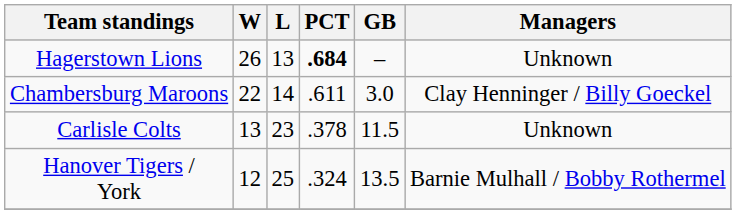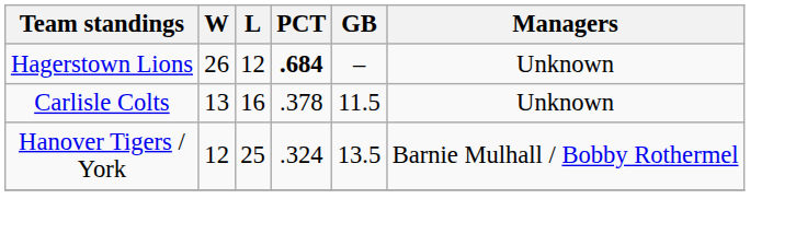 <table class="wikitable">
 <tr>
 <th>Team standings</th>
 <th>W</th>
 <th>L</th>
 <th>PCT</th>
 <th>GB</th>
 <th>Managers</th>
 </tr>
 <tr align=center>
 <td><a href='#'>Hagerstown Lions</a></td>
 <td>26</td>
-<td>13</td>
+<td>12</td>
 <td><strong>.684</strong></td>
 <td>–</td>
 <td>Unknown</td>
 </tr>
 <tr align=center>
-<td><a href='#'>Chambersburg Maroons</a></td>
-<td>22</td>
-<td>14</td>
-<td>.611</td>
-<td>3.0</td>
-<td>Clay Henninger / <a href='#'>Billy Goeckel</a></td>
-</tr>
-<tr align=center>
 <td><a href='#'>Carlisle Colts</a></td>
 <td>13</td>
-<td>23</td>
+<td>16</td>
 <td>.378</td>
 <td>11.5</td>
 <td>Unknown</td>
 </tr>
 <tr align=center>
 <td><a href='#'>Hanover Tigers</a> /<br>York</td>
 <td>12</td>
 <td>25</td>
 <td>.324</td>
 <td>13.5</td>
 <td>Barnie Mulhall / <a href='#'>Bobby Rothermel</a></td>
 </tr>
 <tr align=center>
 </tr>
 </table>
